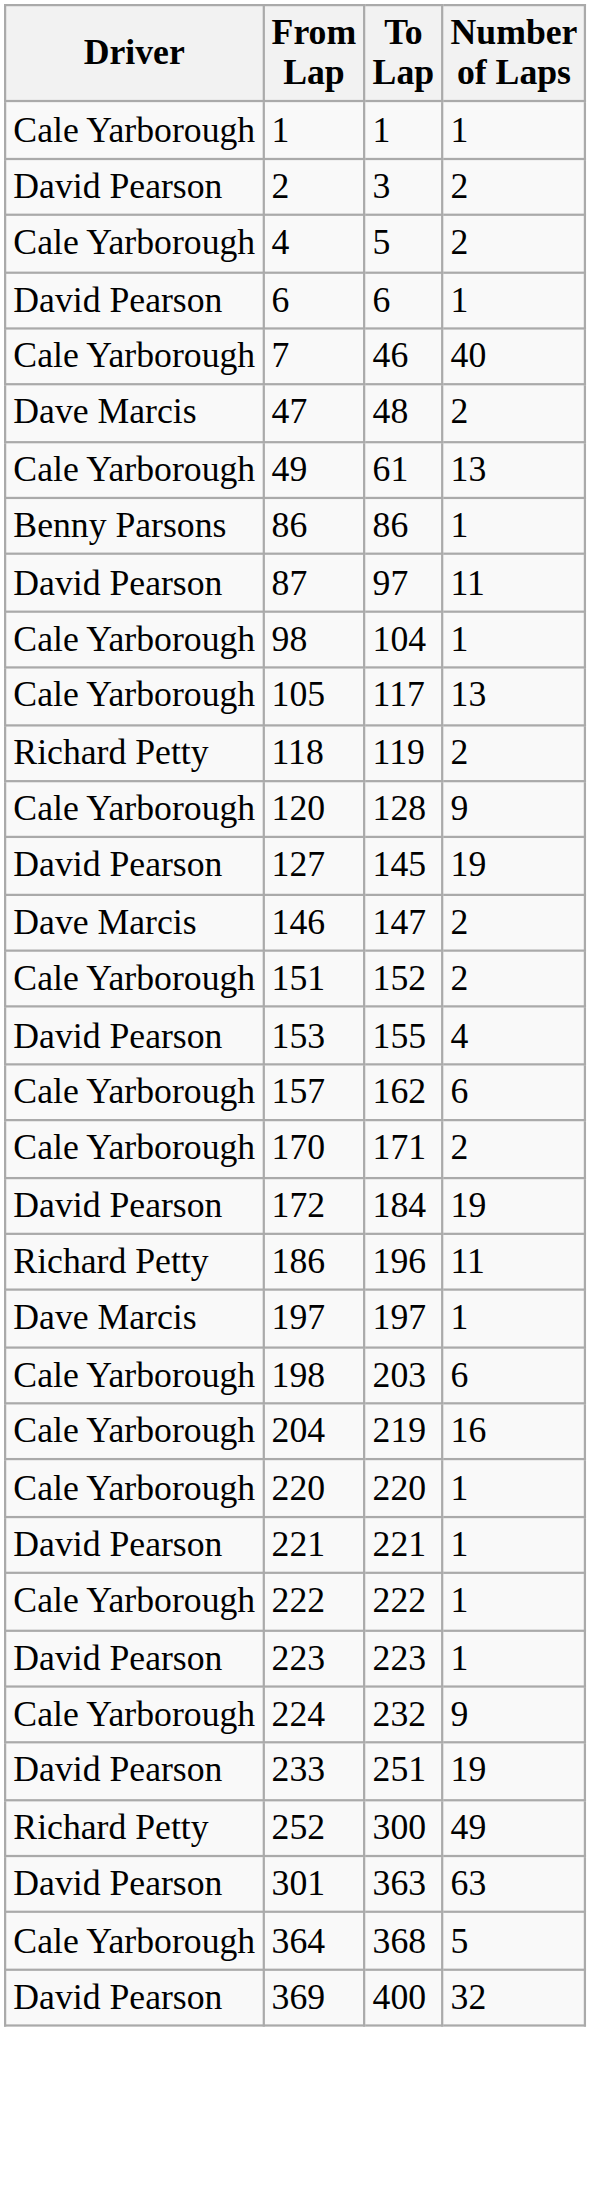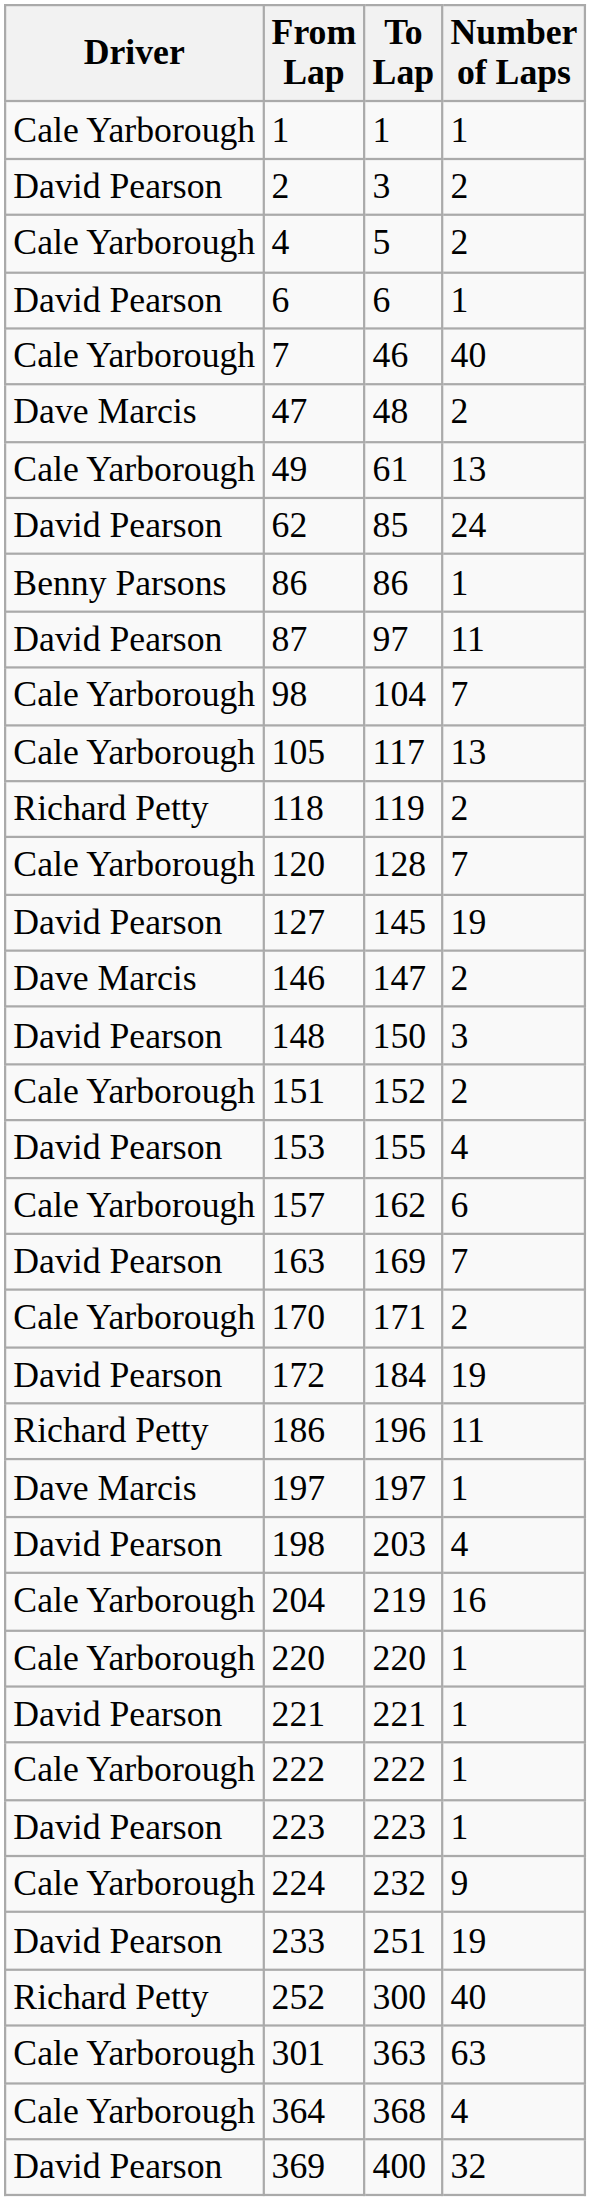 <table class="wikitable">
 <tr>
 <th>Driver</th>
 <th>From<br>Lap</th>
 <th>To<br>Lap</th>
 <th>Number<br>of Laps</th>
 </tr>
 <tr>
 <td>Cale Yarborough</td>
 <td>1</td>
 <td>1</td>
 <td>1</td>
 </tr>
 <tr>
 <td>David Pearson</td>
 <td>2</td>
 <td>3</td>
 <td>2</td>
 </tr>
 <tr>
 <td>Cale Yarborough</td>
 <td>4</td>
 <td>5</td>
 <td>2</td>
 </tr>
 <tr>
 <td>David Pearson</td>
 <td>6</td>
 <td>6</td>
 <td>1</td>
 </tr>
 <tr>
 <td>Cale Yarborough</td>
 <td>7</td>
 <td>46</td>
 <td>40</td>
 </tr>
 <tr>
 <td>Dave Marcis</td>
 <td>47</td>
 <td>48</td>
 <td>2</td>
 </tr>
 <tr>
 <td>Cale Yarborough</td>
 <td>49</td>
 <td>61</td>
 <td>13</td>
 </tr>
 <tr>
+<td>David Pearson</td>
+<td>62</td>
+<td>85</td>
+<td>24</td>
+</tr>
+<tr>
 <td>Benny Parsons</td>
 <td>86</td>
 <td>86</td>
 <td>1</td>
 </tr>
 <tr>
 <td>David Pearson</td>
 <td>87</td>
 <td>97</td>
 <td>11</td>
 </tr>
 <tr>
 <td>Cale Yarborough</td>
 <td>98</td>
 <td>104</td>
-<td>1</td>
+<td>7</td>
 </tr>
 <tr>
 <td>Cale Yarborough</td>
 <td>105</td>
 <td>117</td>
 <td>13</td>
 </tr>
 <tr>
 <td>Richard Petty</td>
 <td>118</td>
 <td>119</td>
 <td>2</td>
 </tr>
 <tr>
 <td>Cale Yarborough</td>
 <td>120</td>
 <td>128</td>
-<td>9</td>
+<td>7</td>
 </tr>
 <tr>
 <td>David Pearson</td>
 <td>127</td>
 <td>145</td>
 <td>19</td>
 </tr>
 <tr>
 <td>Dave Marcis</td>
 <td>146</td>
 <td>147</td>
 <td>2</td>
+</tr>
+<tr>
+<td>David Pearson</td>
+<td>148</td>
+<td>150</td>
+<td>3</td>
 </tr>
 <tr>
 <td>Cale Yarborough</td>
 <td>151</td>
 <td>152</td>
 <td>2</td>
 </tr>
 <tr>
 <td>David Pearson</td>
 <td>153</td>
 <td>155</td>
 <td>4</td>
 </tr>
 <tr>
 <td>Cale Yarborough</td>
 <td>157</td>
 <td>162</td>
 <td>6</td>
+</tr>
+<tr>
+<td>David Pearson</td>
+<td>163</td>
+<td>169</td>
+<td>7</td>
 </tr>
 <tr>
 <td>Cale Yarborough</td>
 <td>170</td>
 <td>171</td>
 <td>2</td>
 </tr>
 <tr>
 <td>David Pearson</td>
 <td>172</td>
 <td>184</td>
 <td>19</td>
 </tr>
 <tr>
 <td>Richard Petty</td>
 <td>186</td>
 <td>196</td>
 <td>11</td>
 </tr>
 <tr>
 <td>Dave Marcis</td>
 <td>197</td>
 <td>197</td>
 <td>1</td>
 </tr>
 <tr>
-<td>Cale Yarborough</td>
+<td>David Pearson</td>
 <td>198</td>
 <td>203</td>
-<td>6</td>
+<td>4</td>
 </tr>
 <tr>
 <td>Cale Yarborough</td>
 <td>204</td>
 <td>219</td>
 <td>16</td>
 </tr>
 <tr>
 <td>Cale Yarborough</td>
 <td>220</td>
 <td>220</td>
 <td>1</td>
 </tr>
 <tr>
 <td>David Pearson</td>
 <td>221</td>
 <td>221</td>
 <td>1</td>
 </tr>
 <tr>
 <td>Cale Yarborough</td>
 <td>222</td>
 <td>222</td>
 <td>1</td>
 </tr>
 <tr>
 <td>David Pearson</td>
 <td>223</td>
 <td>223</td>
 <td>1</td>
 </tr>
 <tr>
 <td>Cale Yarborough</td>
 <td>224</td>
 <td>232</td>
 <td>9</td>
 </tr>
 <tr>
 <td>David Pearson</td>
 <td>233</td>
 <td>251</td>
 <td>19</td>
 </tr>
 <tr>
 <td>Richard Petty</td>
 <td>252</td>
 <td>300</td>
-<td>49</td>
+<td>40</td>
 </tr>
 <tr>
-<td>David Pearson</td>
+<td>Cale Yarborough</td>
 <td>301</td>
 <td>363</td>
 <td>63</td>
 </tr>
 <tr>
 <td>Cale Yarborough</td>
 <td>364</td>
 <td>368</td>
-<td>5</td>
+<td>4</td>
 </tr>
 <tr>
 <td>David Pearson</td>
 <td>369</td>
 <td>400</td>
 <td>32</td>
 </tr>
 </table>
